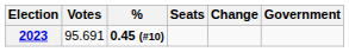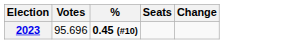 <table class="wikitable">
 <tr>
 <th>Election</th>
 <th>Votes</th>
 <th>%</th>
 <th>Seats</th>
 <th>Change</th>
-<th>Government</th>
 </tr>
 <tr>
 <th><a href='#'>2023</a></th>
-<td>95.691</td>
+<td>95.696</td>
 <td><strong>0.45 <small>(#10)</small></strong></td>
-<td></td>
 <td></td>
 <td></td>
 </tr>
 </table>
